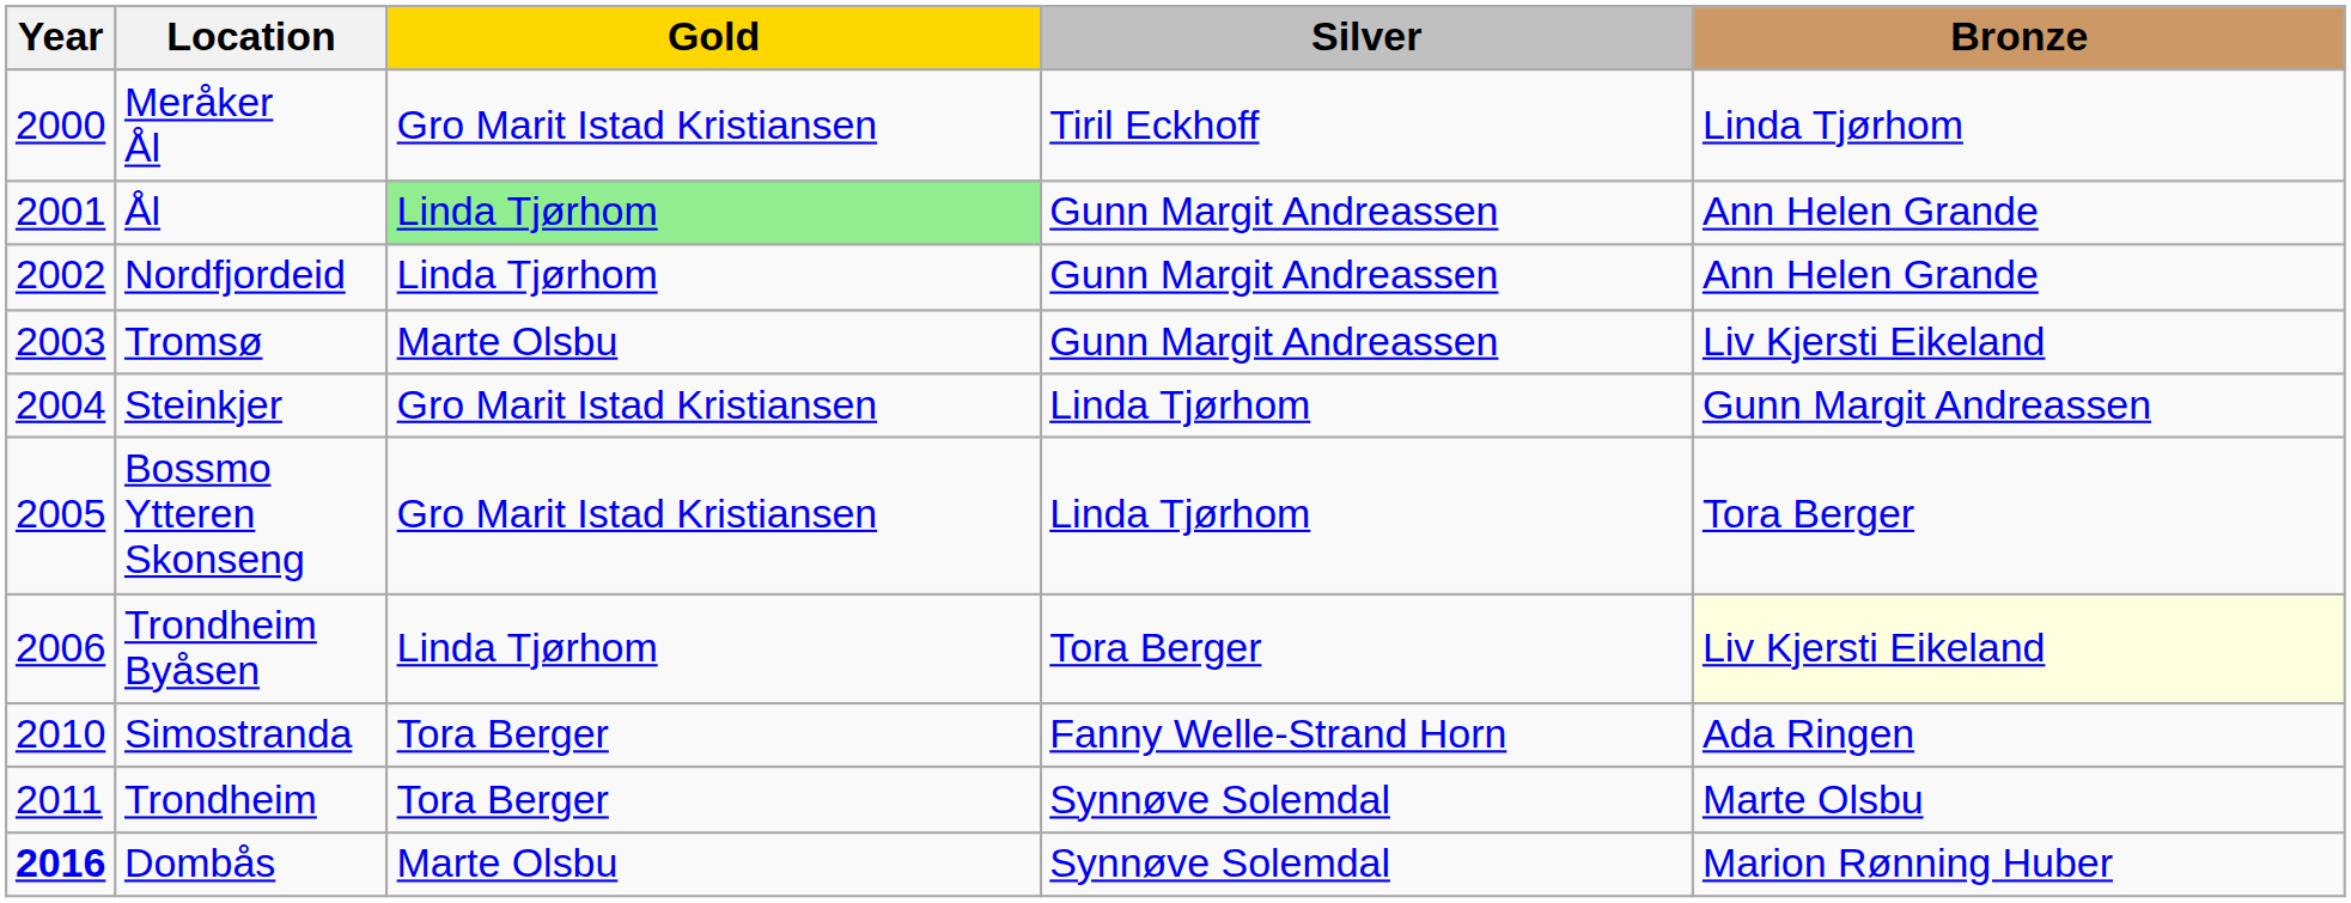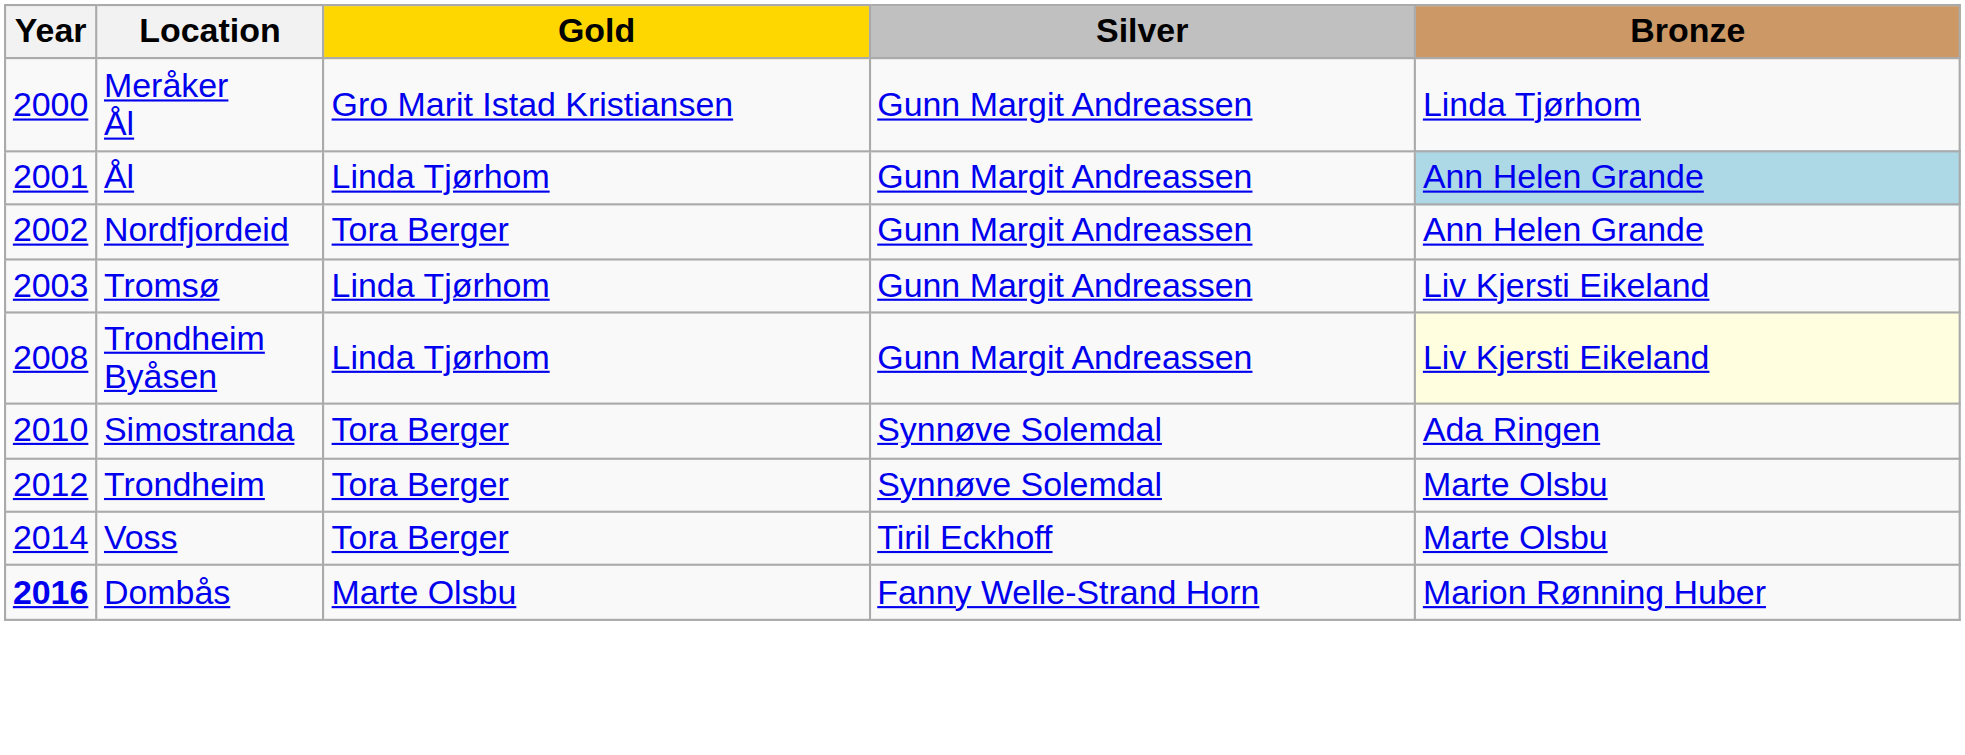 <table class="wikitable">
 <tr>
 <th>Year</th>
 <th width="100">Location</th>
 <th style="background:gold" width="250">Gold</th>
 <th style="background:silver" width="250">Silver</th>
 <th style="background:#cc9966" width="250">Bronze</th>
 </tr>
 <tr>
 <td><a href='#'>2000</a></td>
 <td><a href='#'>Meråker</a><br><a href='#'>Ål</a></td>
 <td><a href='#'>Gro Marit Istad Kristiansen</a></td>
-<td><a href='#'>Tiril Eckhoff</a></td>
+<td><a href='#'>Gunn Margit Andreassen</a></td>
 <td><a href='#'>Linda Tjørhom</a></td>
 </tr>
 <tr>
 <td><a href='#'>2001</a></td>
 <td><a href='#'>Ål</a></td>
-<td style="background: lightgreen;"><a href='#'>Linda Tjørhom</a></td>
+<td><a href='#'>Linda Tjørhom</a></td>
 <td><a href='#'>Gunn Margit Andreassen</a></td>
-<td><a href='#'>Ann Helen Grande</a></td>
+<td style="background: lightblue;"><a href='#'>Ann Helen Grande</a></td>
 </tr>
 <tr>
 <td><a href='#'>2002</a></td>
 <td><a href='#'>Nordfjordeid</a></td>
-<td><a href='#'>Linda Tjørhom</a></td>
+<td><a href='#'>Tora Berger</a></td>
 <td><a href='#'>Gunn Margit Andreassen</a></td>
 <td><a href='#'>Ann Helen Grande</a></td>
 </tr>
 <tr>
 <td><a href='#'>2003</a></td>
 <td><a href='#'>Tromsø</a></td>
-<td><a href='#'>Marte Olsbu</a></td>
+<td><a href='#'>Linda Tjørhom</a></td>
 <td><a href='#'>Gunn Margit Andreassen</a></td>
 <td><a href='#'>Liv Kjersti Eikeland</a></td>
 </tr>
 <tr>
-<td><a href='#'>2004</a></td>
-<td><a href='#'>Steinkjer</a></td>
-<td><a href='#'>Gro Marit Istad Kristiansen</a></td>
+<td><a href='#'>2008</a></td>
+<td><a href='#'>Trondheim</a><br><a href='#'>Byåsen</a></td>
 <td><a href='#'>Linda Tjørhom</a></td>
 <td><a href='#'>Gunn Margit Andreassen</a></td>
-</tr>
-<tr>
-<td><a href='#'>2005</a></td>
-<td><a href='#'>Bossmo</a><br><a href='#'>Ytteren</a><br><a href='#'>Skonseng</a></td>
-<td><a href='#'>Gro Marit Istad Kristiansen</a></td>
-<td><a href='#'>Linda Tjørhom</a></td>
-<td><a href='#'>Tora Berger</a></td>
-</tr>
-<tr>
-<td><a href='#'>2006</a></td>
-<td><a href='#'>Trondheim</a><br><a href='#'>Byåsen</a></td>
-<td><a href='#'>Linda Tjørhom</a></td>
-<td><a href='#'>Tora Berger</a></td>
 <td style="background: lightyellow;"><a href='#'>Liv Kjersti Eikeland</a></td>
 </tr>
 <tr>
 <td><a href='#'>2010</a></td>
 <td><a href='#'>Simostranda</a></td>
 <td><a href='#'>Tora Berger</a></td>
-<td><a href='#'>Fanny Welle-Strand Horn</a></td>
+<td><a href='#'>Synnøve Solemdal</a></td>
 <td><a href='#'>Ada Ringen</a></td>
 </tr>
 <tr>
-<td><a href='#'>2011</a></td>
+<td><a href='#'>2012</a></td>
 <td><a href='#'>Trondheim</a></td>
 <td><a href='#'>Tora Berger</a></td>
 <td><a href='#'>Synnøve Solemdal</a></td>
 <td><a href='#'>Marte Olsbu</a></td>
 </tr>
 <tr>
+<td><a href='#'>2014</a></td>
+<td><a href='#'>Voss</a></td>
+<td><a href='#'>Tora Berger</a></td>
+<td><a href='#'>Tiril Eckhoff</a></td>
+<td><a href='#'>Marte Olsbu</a></td>
+</tr>
+<tr>
 <td><strong><a href='#'>2016</a></strong></td>
 <td><a href='#'>Dombås</a></td>
 <td><a href='#'>Marte Olsbu</a></td>
-<td><a href='#'>Synnøve Solemdal</a></td>
+<td><a href='#'>Fanny Welle-Strand Horn</a></td>
 <td><a href='#'>Marion Rønning Huber</a></td>
 </tr>
 </table>
